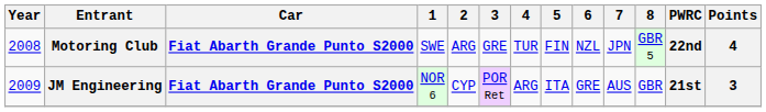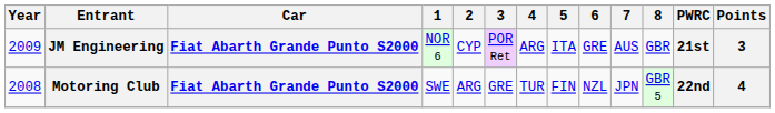 <table class="wikitable" border="1" style="text-align:center; font-size:90%;">
 <tr>
 <th>Year</th>
 <th>Entrant</th>
 <th>Car</th>
 <th>1</th>
 <th>2</th>
 <th>3</th>
 <th>4</th>
 <th>5</th>
 <th>6</th>
 <th>7</th>
 <th>8</th>
 <th>PWRC</th>
 <th>Points</th>
 </tr>
 <tr>
+<td><a href='#'>2009</a></td>
+<th>JM Engineering</th>
+<th><a href='#'>Fiat Abarth Grande Punto S2000</a></th>
+<td style="background:#DFFFDF;"><a href='#'>NOR</a><br><small>6</small></td>
+<td><a href='#'>CYP</a></td>
+<td style="background:#EFCFFF;"><a href='#'>POR</a><br><small>Ret</small></td>
+<td><a href='#'>ARG</a></td>
+<td><a href='#'>ITA</a></td>
+<td><a href='#'>GRE</a></td>
+<td><a href='#'>AUS</a></td>
+<td><a href='#'>GBR</a></td>
+<th>21st</th>
+<th>3</th>
+</tr>
+<tr>
 <td><a href='#'>2008</a></td>
 <th>Motoring Club</th>
 <th><a href='#'>Fiat Abarth Grande Punto S2000</a></th>
 <td><a href='#'>SWE</a></td>
 <td><a href='#'>ARG</a></td>
 <td><a href='#'>GRE</a></td>
 <td><a href='#'>TUR</a></td>
 <td><a href='#'>FIN</a></td>
 <td><a href='#'>NZL</a></td>
 <td><a href='#'>JPN</a></td>
 <td style="background:#DFFFDF;"><a href='#'>GBR</a><br><small>5</small></td>
 <th>22nd</th>
 <th>4</th>
 </tr>
 <tr>
-<td><a href='#'>2009</a></td>
-<th>JM Engineering</th>
-<th><a href='#'>Fiat Abarth Grande Punto S2000</a></th>
-<td style="background:#DFFFDF;"><a href='#'>NOR</a><br><small>6</small></td>
-<td><a href='#'>CYP</a></td>
-<td style="background:#EFCFFF;"><a href='#'>POR</a><br><small>Ret</small></td>
-<td><a href='#'>ARG</a></td>
-<td><a href='#'>ITA</a></td>
-<td><a href='#'>GRE</a></td>
-<td><a href='#'>AUS</a></td>
-<td><a href='#'>GBR</a></td>
-<th>21st</th>
-<th>3</th>
-</tr>
-<tr>
 </tr>
 </table>
